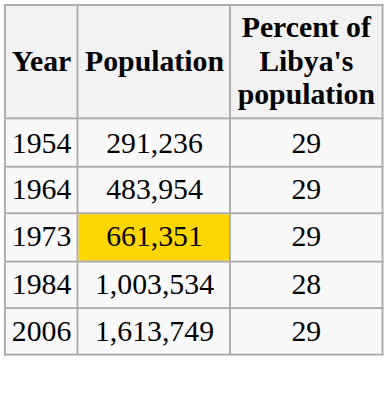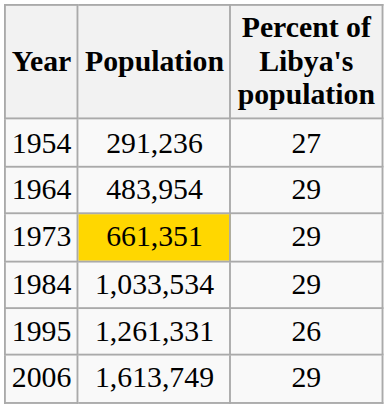 <table class="wikitable">
 <tr>
 <th>Year</th>
 <th>Population</th>
 <th>Percent of<br>Libya's<br>population</th>
 </tr>
 <tr>
 <td>1954</td>
 <td style="text-align:center;">291,236</td>
-<td style="text-align:center;">29</td>
+<td style="text-align:center;">27</td>
 </tr>
 <tr>
 <td>1964</td>
 <td style="text-align:center;">483,954</td>
 <td style="text-align:center;">29</td>
 </tr>
 <tr>
 <td>1973</td>
 <td style="background: gold; text-align:center;">661,351</td>
 <td style="text-align:center;">29</td>
 </tr>
 <tr>
 <td>1984</td>
-<td style="text-align:center;">1,003,534</td>
-<td style="text-align:center;">28</td>
+<td style="text-align:center;">1,033,534</td>
+<td style="text-align:center;">29</td>
+</tr>
+<tr>
+<td>1995</td>
+<td style="text-align:center;">1,261,331</td>
+<td style="text-align:center;">26</td>
 </tr>
 <tr>
 <td>2006</td>
 <td style="text-align:center;">1,613,749</td>
 <td style="text-align:center;">29</td>
 </tr>
 </table>
